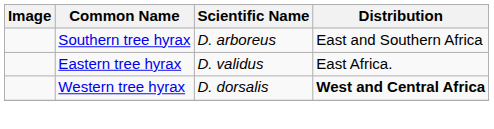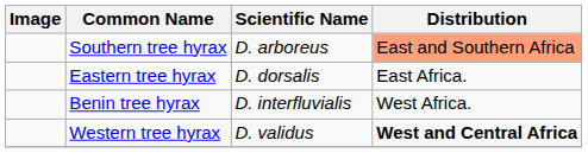 <table class="wikitable">
 <tr>
 <th>Image</th>
 <th>Common Name</th>
 <th>Scientific Name</th>
 <th>Distribution</th>
 </tr>
 <tr>
 <td></td>
 <td><a href='#'>Southern tree hyrax</a></td>
 <td><em>D. arboreus</em></td>
-<td>East and Southern Africa</td>
+<td style="background: lightsalmon;">East and Southern Africa</td>
 </tr>
 <tr>
 <td></td>
 <td><a href='#'>Eastern tree hyrax</a></td>
-<td><em>D. validus</em></td>
+<td><em>D. dorsalis</em></td>
 <td>East Africa.</td>
 </tr>
 <tr>
 <td></td>
+<td><a href='#'>Benin tree hyrax</a></td>
+<td><em>D. interfluvialis</em></td>
+<td>West Africa.</td>
+</tr>
+<tr>
+<td></td>
 <td><a href='#'>Western tree hyrax</a></td>
-<td><em>D. dorsalis</em></td>
+<td><em>D. validus</em></td>
 <td><strong>West and Central Africa</strong></td>
 </tr>
 <tr>
 </tr>
 </table>
